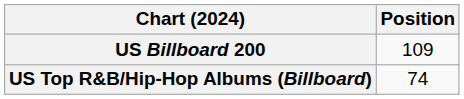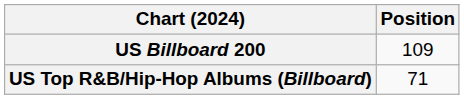 <table class="wikitable sortable plainrowheaders" style="text-align:center">
 <tr>
 <th scope="col">Chart (2024)</th>
 <th scope="col">Position</th>
 </tr>
 <tr>
 <th scope="row">US <em>Billboard</em> 200</th>
 <td>109</td>
 </tr>
 <tr>
 <th scope="row">US Top R&B/Hip-Hop Albums (<em>Billboard</em>)</th>
-<td>74</td>
+<td>71</td>
 </tr>
 </table>
